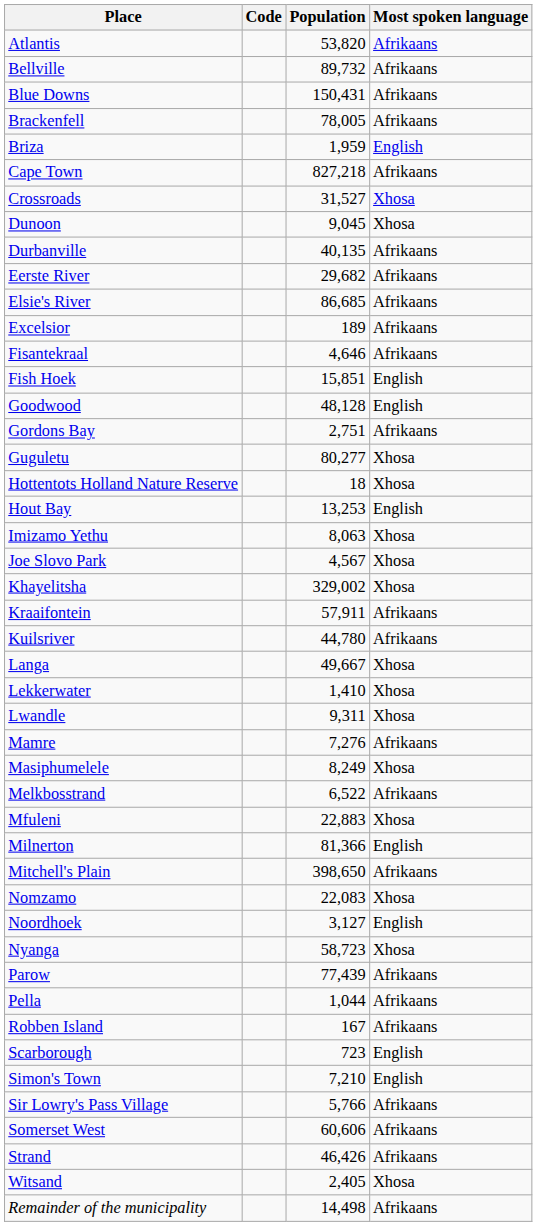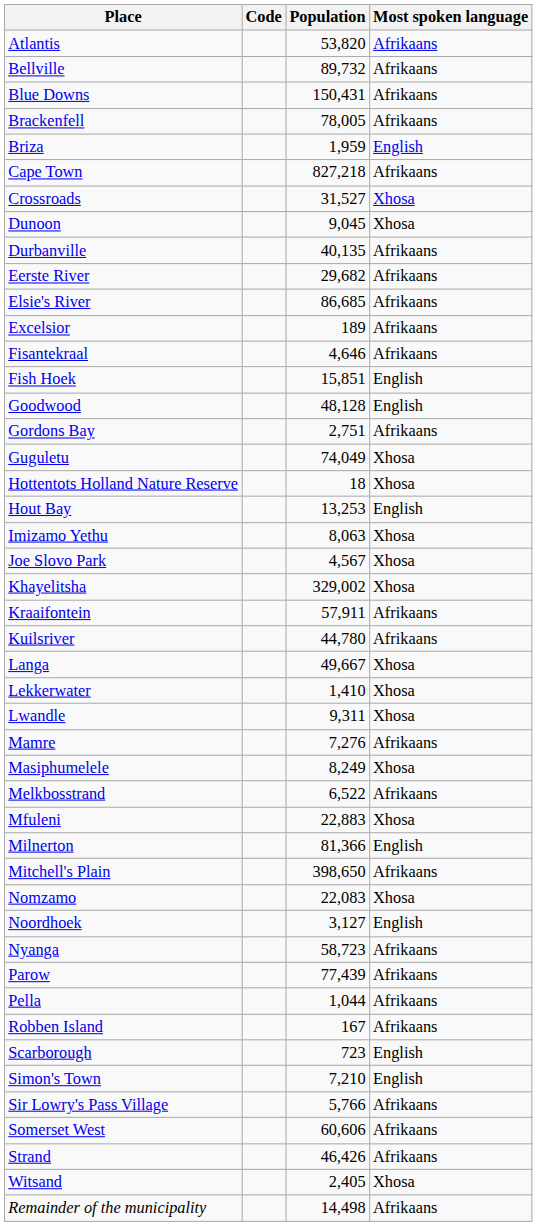 <table class="wikitable sortable">
 <tr>
 <th>Place</th>
 <th>Code</th>
 <th>Population</th>
 <th>Most spoken language</th>
 </tr>
 <tr>
 <td><a href='#'>Atlantis</a></td>
 <td></td>
 <td align=right>53,820</td>
 <td><a href='#'>Afrikaans</a></td>
 </tr>
 <tr>
 <td><a href='#'>Bellville</a></td>
 <td></td>
 <td align=right>89,732</td>
 <td>Afrikaans</td>
 </tr>
 <tr>
 <td><a href='#'>Blue Downs</a></td>
 <td></td>
 <td align=right>150,431</td>
 <td>Afrikaans</td>
 </tr>
 <tr>
 <td><a href='#'>Brackenfell</a></td>
 <td></td>
 <td align=right>78,005</td>
 <td>Afrikaans</td>
 </tr>
 <tr>
 <td><a href='#'>Briza</a></td>
 <td></td>
 <td align=right>1,959</td>
 <td><a href='#'>English</a></td>
 </tr>
 <tr>
 <td><a href='#'>Cape Town</a></td>
 <td></td>
 <td align=right>827,218</td>
 <td>Afrikaans</td>
 </tr>
 <tr>
 <td><a href='#'>Crossroads</a></td>
 <td></td>
 <td align=right>31,527</td>
 <td><a href='#'>Xhosa</a></td>
 </tr>
 <tr>
 <td><a href='#'>Dunoon</a></td>
 <td></td>
 <td align=right>9,045</td>
 <td>Xhosa</td>
 </tr>
 <tr>
 <td><a href='#'>Durbanville</a></td>
 <td></td>
 <td align=right>40,135</td>
 <td>Afrikaans</td>
 </tr>
 <tr>
 <td><a href='#'>Eerste River</a></td>
 <td></td>
 <td align=right>29,682</td>
 <td>Afrikaans</td>
 </tr>
 <tr>
 <td><a href='#'>Elsie's River</a></td>
 <td></td>
 <td align=right>86,685</td>
 <td>Afrikaans</td>
 </tr>
 <tr>
 <td><a href='#'>Excelsior</a></td>
 <td></td>
 <td align=right>189</td>
 <td>Afrikaans</td>
 </tr>
 <tr>
 <td><a href='#'>Fisantekraal</a></td>
 <td></td>
 <td align=right>4,646</td>
 <td>Afrikaans</td>
 </tr>
 <tr>
 <td><a href='#'>Fish Hoek</a></td>
 <td></td>
 <td align=right>15,851</td>
 <td>English</td>
 </tr>
 <tr>
 <td><a href='#'>Goodwood</a></td>
 <td></td>
 <td align=right>48,128</td>
 <td>English</td>
 </tr>
 <tr>
 <td><a href='#'>Gordons Bay</a></td>
 <td></td>
 <td align=right>2,751</td>
 <td>Afrikaans</td>
 </tr>
 <tr>
 <td><a href='#'>Guguletu</a></td>
 <td></td>
-<td align=right>80,277</td>
+<td align=right>74,049</td>
 <td>Xhosa</td>
 </tr>
 <tr>
 <td><a href='#'>Hottentots Holland Nature Reserve</a></td>
 <td></td>
 <td align=right>18</td>
 <td>Xhosa</td>
 </tr>
 <tr>
 <td><a href='#'>Hout Bay</a></td>
 <td></td>
 <td align=right>13,253</td>
 <td>English</td>
 </tr>
 <tr>
 <td><a href='#'>Imizamo Yethu</a></td>
 <td></td>
 <td align=right>8,063</td>
 <td>Xhosa</td>
 </tr>
 <tr>
 <td><a href='#'>Joe Slovo Park</a></td>
 <td></td>
 <td align=right>4,567</td>
 <td>Xhosa</td>
 </tr>
 <tr>
 <td><a href='#'>Khayelitsha</a></td>
 <td></td>
 <td align=right>329,002</td>
 <td>Xhosa</td>
 </tr>
 <tr>
 <td><a href='#'>Kraaifontein</a></td>
 <td></td>
 <td align=right>57,911</td>
 <td>Afrikaans</td>
 </tr>
 <tr>
 <td><a href='#'>Kuilsriver</a></td>
 <td></td>
 <td align=right>44,780</td>
 <td>Afrikaans</td>
 </tr>
 <tr>
 <td><a href='#'>Langa</a></td>
 <td></td>
 <td align=right>49,667</td>
 <td>Xhosa</td>
 </tr>
 <tr>
 <td><a href='#'>Lekkerwater</a></td>
 <td></td>
 <td align=right>1,410</td>
 <td>Xhosa</td>
 </tr>
 <tr>
 <td><a href='#'>Lwandle</a></td>
 <td></td>
 <td align=right>9,311</td>
 <td>Xhosa</td>
 </tr>
 <tr>
 <td><a href='#'>Mamre</a></td>
 <td></td>
 <td align=right>7,276</td>
 <td>Afrikaans</td>
 </tr>
 <tr>
 <td><a href='#'>Masiphumelele</a></td>
 <td></td>
 <td align=right>8,249</td>
 <td>Xhosa</td>
 </tr>
 <tr>
 <td><a href='#'>Melkbosstrand</a></td>
 <td></td>
 <td align=right>6,522</td>
 <td>Afrikaans</td>
 </tr>
 <tr>
 <td><a href='#'>Mfuleni</a></td>
 <td></td>
 <td align=right>22,883</td>
 <td>Xhosa</td>
 </tr>
 <tr>
 <td><a href='#'>Milnerton</a></td>
 <td></td>
 <td align=right>81,366</td>
 <td>English</td>
 </tr>
 <tr>
 <td><a href='#'>Mitchell's Plain</a></td>
 <td></td>
 <td align=right>398,650</td>
 <td>Afrikaans</td>
 </tr>
 <tr>
 <td><a href='#'>Nomzamo</a></td>
 <td></td>
 <td align=right>22,083</td>
 <td>Xhosa</td>
 </tr>
 <tr>
 <td><a href='#'>Noordhoek</a></td>
 <td></td>
 <td align=right>3,127</td>
 <td>English</td>
 </tr>
 <tr>
 <td><a href='#'>Nyanga</a></td>
 <td></td>
 <td align=right>58,723</td>
-<td>Xhosa</td>
+<td>Afrikaans</td>
 </tr>
 <tr>
 <td><a href='#'>Parow</a></td>
 <td></td>
 <td align=right>77,439</td>
 <td>Afrikaans</td>
 </tr>
 <tr>
 <td><a href='#'>Pella</a></td>
 <td></td>
 <td align=right>1,044</td>
 <td>Afrikaans</td>
 </tr>
 <tr>
 <td><a href='#'>Robben Island</a></td>
 <td></td>
 <td align=right>167</td>
 <td>Afrikaans</td>
 </tr>
 <tr>
 <td><a href='#'>Scarborough</a></td>
 <td></td>
 <td align=right>723</td>
 <td>English</td>
 </tr>
 <tr>
 <td><a href='#'>Simon's Town</a></td>
 <td></td>
 <td align=right>7,210</td>
 <td>English</td>
 </tr>
 <tr>
 <td><a href='#'>Sir Lowry's Pass Village</a></td>
 <td></td>
 <td align=right>5,766</td>
 <td>Afrikaans</td>
 </tr>
 <tr>
 <td><a href='#'>Somerset West</a></td>
 <td></td>
 <td align=right>60,606</td>
 <td>Afrikaans</td>
 </tr>
 <tr>
 <td><a href='#'>Strand</a></td>
 <td></td>
 <td align=right>46,426</td>
 <td>Afrikaans</td>
 </tr>
 <tr>
 <td><a href='#'>Witsand</a></td>
 <td></td>
 <td align=right>2,405</td>
 <td>Xhosa</td>
 </tr>
 <tr>
 <td><em>Remainder of the municipality</em></td>
 <td></td>
 <td align=right>14,498</td>
 <td>Afrikaans</td>
 </tr>
 </table>
